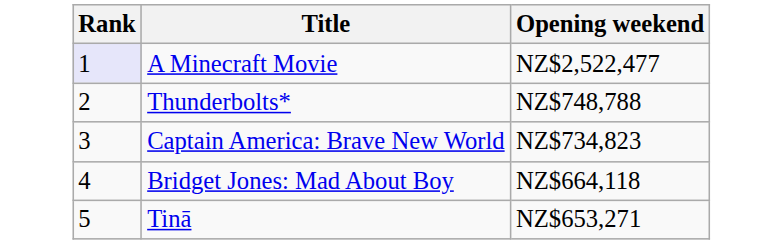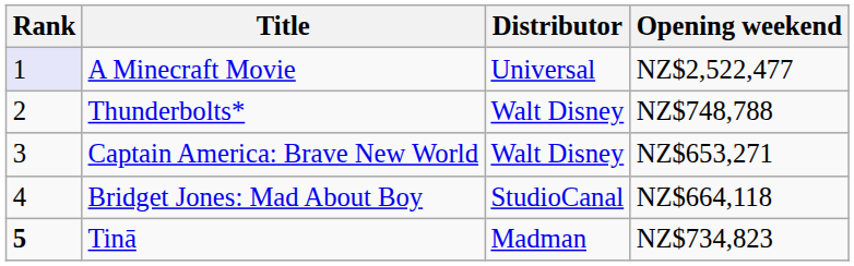 <table class="wikitable sortable" style="margin:auto; margin:auto;">
 <tr>
 <th>Rank</th>
 <th>Title</th>
+<th>Distributor</th>
 <th>Opening weekend</th>
 </tr>
 <tr>
 <td style="background: lavender;">1</td>
 <td><a href='#'>A Minecraft Movie</a></td>
+<td><a href='#'>Universal</a></td>
 <td>NZ$2,522,477</td>
 </tr>
 <tr>
 <td>2</td>
 <td><a href='#'>Thunderbolts*</a></td>
+<td><a href='#'>Walt Disney</a></td>
 <td>NZ$748,788</td>
 </tr>
 <tr>
 <td>3</td>
 <td><a href='#'>Captain America: Brave New World</a></td>
-<td>NZ$734,823</td>
+<td><a href='#'>Walt Disney</a></td>
+<td>NZ$653,271</td>
 </tr>
 <tr>
 <td>4</td>
 <td><a href='#'>Bridget Jones: Mad About Boy</a></td>
+<td><a href='#'>StudioCanal</a></td>
 <td>NZ$664,118</td>
 </tr>
 <tr>
-<td>5</td>
+<td><strong>5</strong></td>
 <td><a href='#'>Tinā</a></td>
-<td>NZ$653,271</td>
+<td><a href='#'>Madman</a></td>
+<td>NZ$734,823</td>
 </tr>
 </table>
